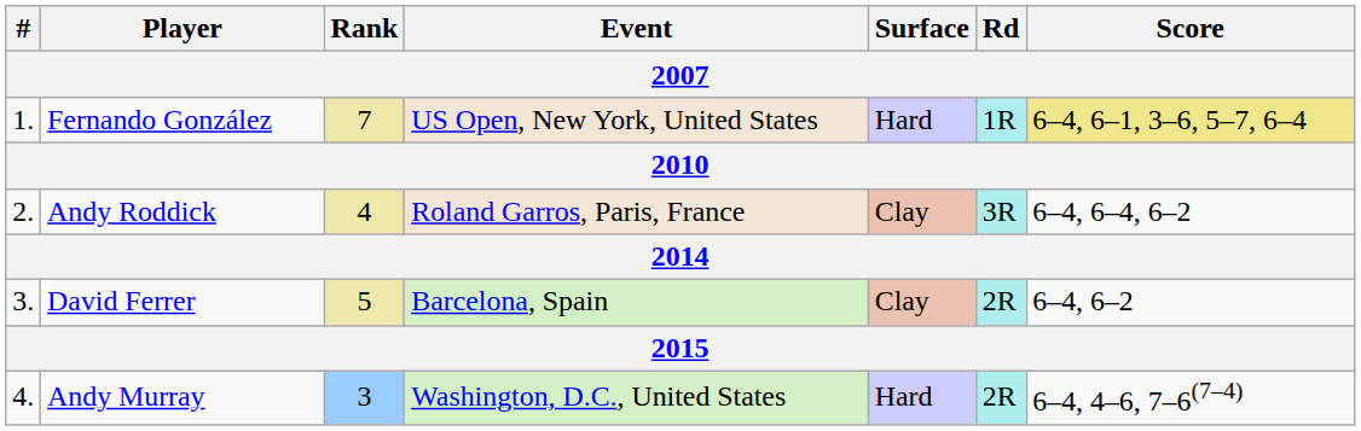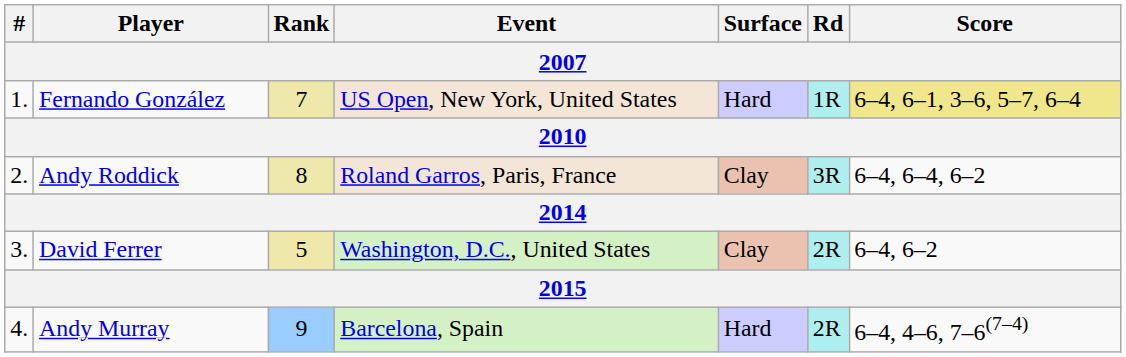 <table class="wikitable sortable">
 <tr>
 <th>#</th>
 <th width=150>Player</th>
 <th>Rank</th>
 <th width=250>Event</th>
 <th>Surface</th>
 <th>Rd</th>
 <th width=175>Score</th>
 </tr>
 <tr>
 <th colspan=7><a href='#'>2007</a></th>
 </tr>
 <tr>
 <td>1.</td>
 <td> <a href='#'>Fernando González</a></td>
 <td align=center bgcolor=EEE8AA>7</td>
 <td bgcolor=f3e6d7><a href='#'>US Open</a>, New York, United States</td>
 <td bgcolor=CCCCFF>Hard</td>
 <td bgcolor=afeeee>1R</td>
 <td style="background: khaki;">6–4, 6–1, 3–6, 5–7, 6–4</td>
 </tr>
 <tr>
 <th colspan=7><a href='#'>2010</a></th>
 </tr>
 <tr>
 <td>2.</td>
 <td> <a href='#'>Andy Roddick</a></td>
-<td align=center bgcolor=EEE8AA>4</td>
+<td align=center bgcolor=EEE8AA>8</td>
 <td bgcolor=f3e6d7><a href='#'>Roland Garros</a>, Paris, France</td>
 <td bgcolor=EBC2AF>Clay</td>
 <td bgcolor=afeeee>3R</td>
 <td>6–4, 6–4, 6–2</td>
 </tr>
 <tr>
 <th colspan=7><a href='#'>2014</a></th>
 </tr>
 <tr>
 <td>3.</td>
 <td> <a href='#'>David Ferrer</a></td>
 <td align=center bgcolor=EEE8AA>5</td>
-<td bgcolor=d4f1c5><a href='#'>Barcelona</a>, Spain</td>
+<td bgcolor=d4f1c5><a href='#'>Washington, D.C.</a>, United States</td>
 <td bgcolor=EBC2AF>Clay</td>
 <td bgcolor=afeeee>2R</td>
 <td>6–4, 6–2</td>
 </tr>
 <tr>
 <th colspan=7><a href='#'>2015</a></th>
 </tr>
 <tr>
 <td>4.</td>
 <td> <a href='#'>Andy Murray</a></td>
-<td align=center bgcolor=99ccff>3</td>
-<td bgcolor=d4f1c5><a href='#'>Washington, D.C.</a>, United States</td>
+<td align=center bgcolor=99ccff>9</td>
+<td bgcolor=d4f1c5><a href='#'>Barcelona</a>, Spain</td>
 <td bgcolor=CCCCFF>Hard</td>
 <td bgcolor=afeeee>2R</td>
 <td>6–4, 4–6, 7–6<sup>(7–4)</sup></td>
 </tr>
 </table>
